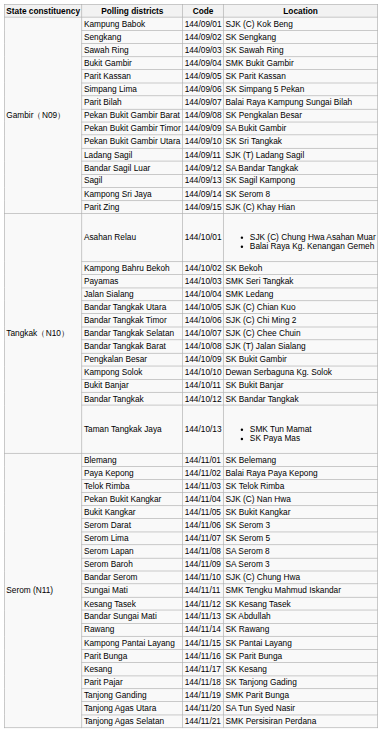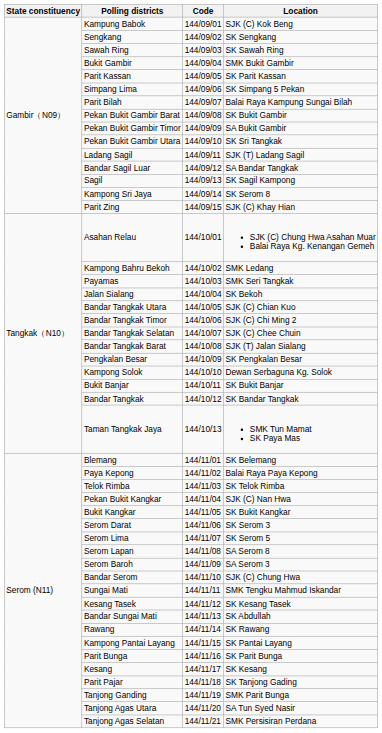 <table class="wikitable sortable mw-collapsible" style="white-space:nowrap;font-size:85%">
 <tr>
 <th>State constituency</th>
 <th>Polling districts</th>
 <th>Code</th>
 <th>Location</th>
 </tr>
 <tr>
 <td rowspan="15">Gambir（N09）</td>
 <td>Kampung Babok</td>
 <td>144/09/01</td>
 <td>SJK (C) Kok Beng</td>
 </tr>
 <tr>
 <td>Sengkang</td>
 <td>144/09/02</td>
 <td>SK Sengkang</td>
 </tr>
 <tr>
 <td>Sawah Ring</td>
 <td>144/09/03</td>
 <td>SK Sawah Ring</td>
 </tr>
 <tr>
 <td>Bukit Gambir</td>
 <td>144/09/04</td>
 <td>SMK Bukit Gambir</td>
 </tr>
 <tr>
 <td>Parit Kassan</td>
 <td>144/09/05</td>
 <td>SK Parit Kassan</td>
 </tr>
 <tr>
 <td>Simpang Lima</td>
 <td>144/09/06</td>
 <td>SK Simpang 5 Pekan</td>
 </tr>
 <tr>
 <td>Parit Bilah</td>
 <td>144/09/07</td>
 <td>Balai Raya Kampung Sungai Bilah</td>
 </tr>
 <tr>
 <td>Pekan Bukit Gambir Barat</td>
 <td>144/09/08</td>
-<td>SK Pengkalan Besar</td>
+<td>SK Bukit Gambir</td>
 </tr>
 <tr>
 <td>Pekan Bukit Gambir Timor</td>
 <td>144/09/09</td>
 <td>SA Bukit Gambir</td>
 </tr>
 <tr>
 <td>Pekan Bukit Gambir Utara</td>
 <td>144/09/10</td>
 <td>SK Sri Tangkak</td>
 </tr>
 <tr>
 <td>Ladang Sagil</td>
 <td>144/09/11</td>
 <td>SJK (T) Ladang Sagil</td>
 </tr>
 <tr>
 <td>Bandar Sagil Luar</td>
 <td>144/09/12</td>
 <td>SA Bandar Tangkak</td>
 </tr>
 <tr>
 <td>Sagil</td>
 <td>144/09/13</td>
 <td>SK Sagil Kampong</td>
 </tr>
 <tr>
 <td>Kampong Sri Jaya</td>
 <td>144/09/14</td>
 <td>SK Serom 8</td>
 </tr>
 <tr>
 <td>Parit Zing</td>
 <td>144/09/15</td>
 <td>SJK (C) Khay Hian</td>
 </tr>
 <tr>
 <td rowspan="13">Tangkak（N10）</td>
 <td>Asahan Relau</td>
 <td>144/10/01</td>
 <td><br><ul><li>SJK (C) Chung Hwa Asahan Muar</li><li>Balai Raya Kg. Kenangan Gemeh</li></ul></td>
 </tr>
 <tr>
 <td>Kampong Bahru Bekoh</td>
 <td>144/10/02</td>
-<td>SK Bekoh</td>
+<td>SMK Ledang</td>
 </tr>
 <tr>
 <td>Payamas</td>
 <td>144/10/03</td>
 <td>SMK Seri Tangkak</td>
 </tr>
 <tr>
 <td>Jalan Sialang</td>
 <td>144/10/04</td>
-<td>SMK Ledang</td>
+<td>SK Bekoh</td>
 </tr>
 <tr>
 <td>Bandar Tangkak Utara</td>
 <td>144/10/05</td>
 <td>SJK (C) Chian Kuo</td>
 </tr>
 <tr>
 <td>Bandar Tangkak Timor</td>
 <td>144/10/06</td>
 <td>SJK (C) Chi Ming 2</td>
 </tr>
 <tr>
 <td>Bandar Tangkak Selatan</td>
 <td>144/10/07</td>
 <td>SJK (C) Chee Chuin</td>
 </tr>
 <tr>
 <td>Bandar Tangkak Barat</td>
 <td>144/10/08</td>
 <td>SJK (T) Jalan Sialang</td>
 </tr>
 <tr>
 <td>Pengkalan Besar</td>
 <td>144/10/09</td>
-<td>SK Bukit Gambir</td>
+<td>SK Pengkalan Besar</td>
 </tr>
 <tr>
 <td>Kampong Solok</td>
 <td>144/10/10</td>
 <td>Dewan Serbaguna Kg. Solok</td>
 </tr>
 <tr>
 <td>Bukit Banjar</td>
 <td>144/10/11</td>
 <td>SK Bukit Banjar</td>
 </tr>
 <tr>
 <td>Bandar Tangkak</td>
 <td>144/10/12</td>
 <td>SK Bandar Tangkak</td>
 </tr>
 <tr>
 <td>Taman Tangkak Jaya</td>
 <td>144/10/13</td>
 <td><br><ul><li>SMK Tun Mamat</li><li>SK Paya Mas</li></ul></td>
 </tr>
 <tr>
 <td rowspan="21">Serom (N11)</td>
 <td>Blemang</td>
 <td>144/11/01</td>
 <td>SK Belemang</td>
 </tr>
 <tr>
 <td>Paya Kepong</td>
 <td>144/11/02</td>
 <td>Balai Raya Paya Kepong</td>
 </tr>
 <tr>
 <td>Telok Rimba</td>
 <td>144/11/03</td>
 <td>SK Telok Rimba</td>
 </tr>
 <tr>
 <td>Pekan Bukit Kangkar</td>
 <td>144/11/04</td>
 <td>SJK (C) Nan Hwa</td>
 </tr>
 <tr>
 <td>Bukit Kangkar</td>
 <td>144/11/05</td>
 <td>SK Bukit Kangkar</td>
 </tr>
 <tr>
 <td>Serom Darat</td>
 <td>144/11/06</td>
 <td>SK Serom 3</td>
 </tr>
 <tr>
 <td>Serom Lima</td>
 <td>144/11/07</td>
 <td>SK Serom 5</td>
 </tr>
 <tr>
 <td>Serom Lapan</td>
 <td>144/11/08</td>
 <td>SA Serom 8</td>
 </tr>
 <tr>
 <td>Serom Baroh</td>
 <td>144/11/09</td>
 <td>SA Serom 3</td>
 </tr>
 <tr>
 <td>Bandar Serom</td>
 <td>144/11/10</td>
 <td>SJK (C) Chung Hwa</td>
 </tr>
 <tr>
 <td>Sungai Mati</td>
 <td>144/11/11</td>
 <td>SMK Tengku Mahmud Iskandar</td>
 </tr>
 <tr>
 <td>Kesang Tasek</td>
 <td>144/11/12</td>
 <td>SK Kesang Tasek</td>
 </tr>
 <tr>
 <td>Bandar Sungai Mati</td>
 <td>144/11/13</td>
 <td>SK Abdullah</td>
 </tr>
 <tr>
 <td>Rawang</td>
 <td>144/11/14</td>
 <td>SK Rawang</td>
 </tr>
 <tr>
 <td>Kampong Pantai Layang</td>
 <td>144/11/15</td>
 <td>SK Pantai Layang</td>
 </tr>
 <tr>
 <td>Parit Bunga</td>
 <td>144/11/16</td>
 <td>SK Parit Bunga</td>
 </tr>
 <tr>
 <td>Kesang</td>
 <td>144/11/17</td>
 <td>SK Kesang</td>
 </tr>
 <tr>
 <td>Parit Pajar</td>
 <td>144/11/18</td>
 <td>SK Tanjong Gading</td>
 </tr>
 <tr>
 <td>Tanjong Ganding</td>
 <td>144/11/19</td>
 <td>SMK Parit Bunga</td>
 </tr>
 <tr>
 <td>Tanjong Agas Utara</td>
 <td>144/11/20</td>
 <td>SA Tun Syed Nasir</td>
 </tr>
 <tr>
 <td>Tanjong Agas Selatan</td>
 <td>144/11/21</td>
 <td>SMK Persisiran Perdana</td>
 </tr>
 </table>
